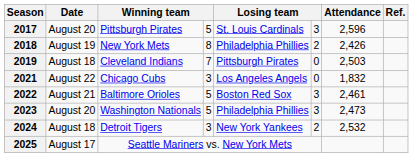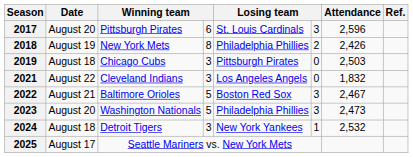 <table class="wikitable plainrowheaders">
 <tr>
 <th scope="col">Season</th>
 <th scope="col">Date</th>
 <th scope="col" colspan="2">Winning team</th>
 <th scope="col" colspan="2">Losing team</th>
 <th scope="col">Attendance</th>
 <th scope="col">Ref.</th>
 </tr>
 <tr>
 <th scope="row">2017</th>
 <td>August 20</td>
 <td><a href='#'>Pittsburgh Pirates</a></td>
-<td>5</td>
+<td>6</td>
 <td><a href='#'>St. Louis Cardinals</a></td>
 <td>3</td>
 <td align=center>2,596</td>
 <td></td>
 </tr>
 <tr>
 <th scope="row">2018</th>
 <td>August 19</td>
 <td><a href='#'>New York Mets</a></td>
 <td>8</td>
 <td><a href='#'>Philadelphia Phillies</a></td>
 <td>2</td>
 <td align=center>2,426</td>
 <td></td>
 </tr>
 <tr>
 <th scope="row">2019</th>
 <td>August 18</td>
-<td><a href='#'>Cleveland Indians</a></td>
-<td>7</td>
+<td><a href='#'>Chicago Cubs</a></td>
+<td>3</td>
 <td><a href='#'>Pittsburgh Pirates</a></td>
 <td>0</td>
 <td align=center>2,503</td>
 <td></td>
 </tr>
 <tr>
 <th scope="row">2021</th>
 <td>August 22</td>
-<td><a href='#'>Chicago Cubs</a></td>
+<td><a href='#'>Cleveland Indians</a></td>
 <td>3</td>
 <td><a href='#'>Los Angeles Angels</a></td>
 <td>0</td>
 <td align=center>1,832</td>
 <td></td>
 </tr>
 <tr>
 <th scope="row">2022</th>
 <td>August 21</td>
 <td><a href='#'>Baltimore Orioles</a></td>
 <td>5</td>
 <td><a href='#'>Boston Red Sox</a></td>
 <td>3</td>
-<td align=center>2,461</td>
+<td align=center>2,467</td>
 <td></td>
 </tr>
 <tr>
 <th scope="row">2023</th>
 <td>August 20</td>
 <td><a href='#'>Washington Nationals</a></td>
 <td>5</td>
 <td><a href='#'>Philadelphia Phillies</a></td>
 <td>3</td>
 <td align=center>2,473</td>
 <td></td>
 </tr>
 <tr>
 <th scope="row">2024</th>
 <td>August 18</td>
 <td><a href='#'>Detroit Tigers</a></td>
 <td>3</td>
 <td><a href='#'>New York Yankees</a></td>
-<td>2 </td>
+<td>1 </td>
 <td align=center>2,532</td>
 <td></td>
 </tr>
 <tr>
 <th scope="row">2025</th>
 <td>August 17</td>
 <td colspan=4 align=center><a href='#'>Seattle Mariners</a> vs. <a href='#'>New York Mets</a></td>
 <td></td>
 <td></td>
 </tr>
 </table>
